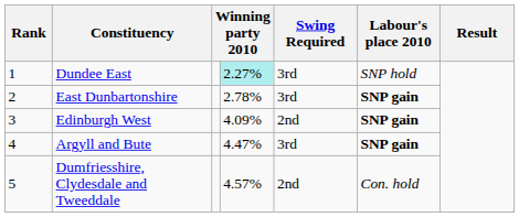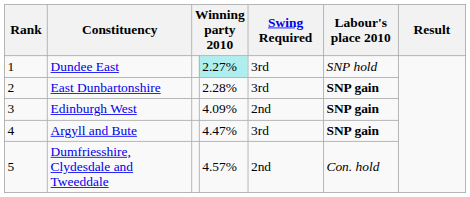 <table class="wikitable" style="width:550px">
 <tr>
 <th style="width:50px;">Rank</th>
 <th style="width:225px;">Constituency</th>
 <th colspan="2" style="width:175px;">Winning party 2010</th>
 <th style="width:100px;"><a href='#'>Swing</a> Required</th>
 <th style="width:100px;">Labour's place 2010</th>
 <th style="width:100px;">Result</th>
 </tr>
 <tr>
 <td>1</td>
 <td><a href='#'>Dundee East</a></td>
 <td></td>
 <td style="background: paleturquoise;">2.27%</td>
 <td>3rd</td>
 <td><em>SNP hold</em></td>
 </tr>
 <tr>
 <td>2</td>
 <td><a href='#'>East Dunbartonshire</a></td>
 <td></td>
-<td>2.78%</td>
+<td>2.28%</td>
 <td>3rd</td>
 <td><strong>SNP gain</strong></td>
 </tr>
 <tr>
 <td>3</td>
 <td><a href='#'>Edinburgh West</a></td>
 <td></td>
 <td>4.09%</td>
 <td>2nd</td>
 <td><strong>SNP gain</strong></td>
 </tr>
 <tr>
 <td>4</td>
 <td><a href='#'>Argyll and Bute</a></td>
 <td></td>
 <td>4.47%</td>
 <td>3rd</td>
 <td><strong>SNP gain</strong></td>
 </tr>
 <tr>
 <td>5</td>
 <td><a href='#'>Dumfriesshire, Clydesdale and Tweeddale</a></td>
 <td></td>
 <td>4.57%</td>
 <td>2nd</td>
 <td><em>Con. hold</em></td>
 </tr>
 </table>
